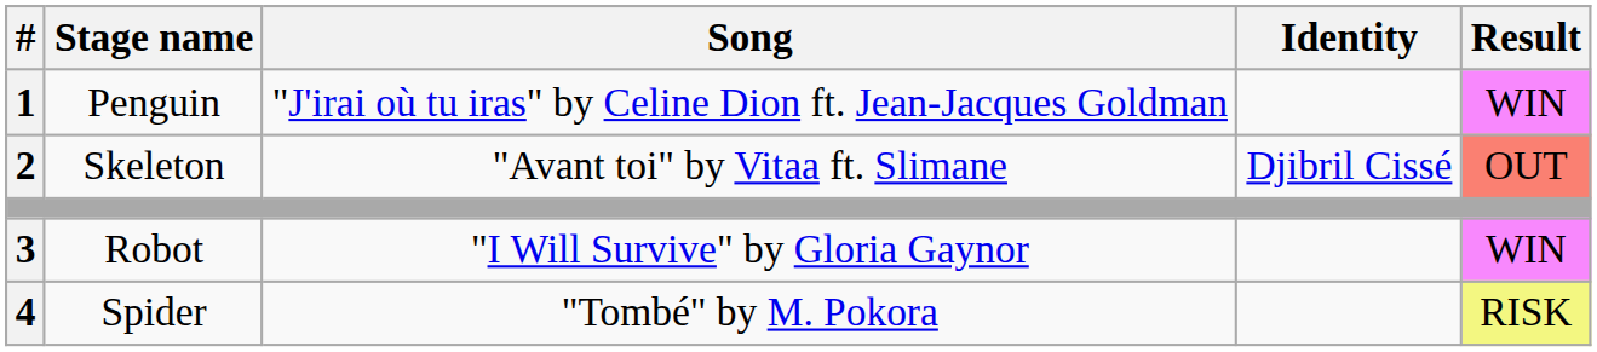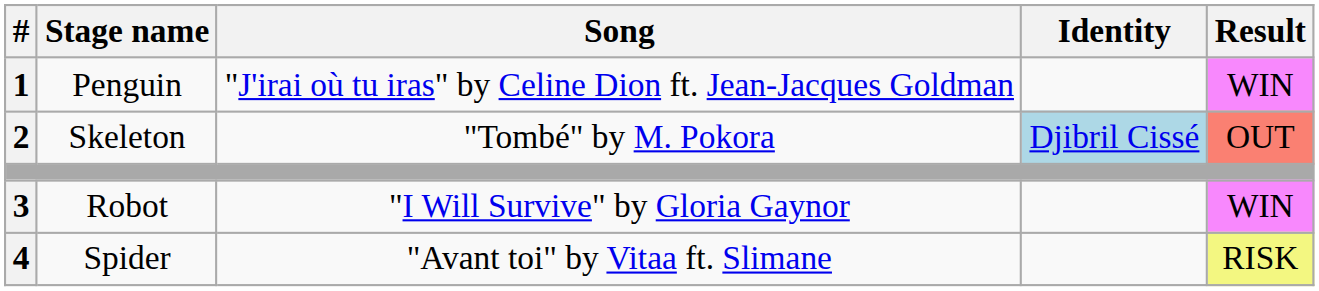 <table class="wikitable plainrowheaders" style="text-align: center;">
 <tr>
 <th>#</th>
 <th>Stage name</th>
 <th>Song</th>
 <th>Identity</th>
 <th>Result</th>
 </tr>
 <tr>
 <th>1</th>
 <td>Penguin</td>
 <td>"<a href='#'>J'irai où tu iras</a>" by <a href='#'>Celine Dion</a> ft. <a href='#'>Jean-Jacques Goldman</a></td>
 <td></td>
 <td bgcolor="#F888FD">WIN</td>
 </tr>
 <tr>
 <th>2</th>
 <td>Skeleton</td>
-<td>"Avant toi" by <a href='#'>Vitaa</a> ft. <a href='#'>Slimane</a></td>
-<td><a href='#'>Djibril Cissé</a></td>
+<td>"Tombé" by <a href='#'>M. Pokora</a></td>
+<td style="background: lightblue;"><a href='#'>Djibril Cissé</a></td>
 <td bgcolor="salmon">OUT</td>
 </tr>
 <tr>
 <td colspan="5" style="background:darkgray"></td>
 </tr>
 <tr>
 <th>3</th>
 <td>Robot</td>
 <td>"<a href='#'>I Will Survive</a>" by <a href='#'>Gloria Gaynor</a></td>
 <td></td>
 <td bgcolor="#F888FD">WIN</td>
 </tr>
 <tr>
 <th>4</th>
 <td>Spider</td>
-<td>"Tombé" by <a href='#'>M. Pokora</a></td>
+<td>"Avant toi" by <a href='#'>Vitaa</a> ft. <a href='#'>Slimane</a></td>
 <td></td>
 <td bgcolor="#F3F781">RISK</td>
 </tr>
 </table>
